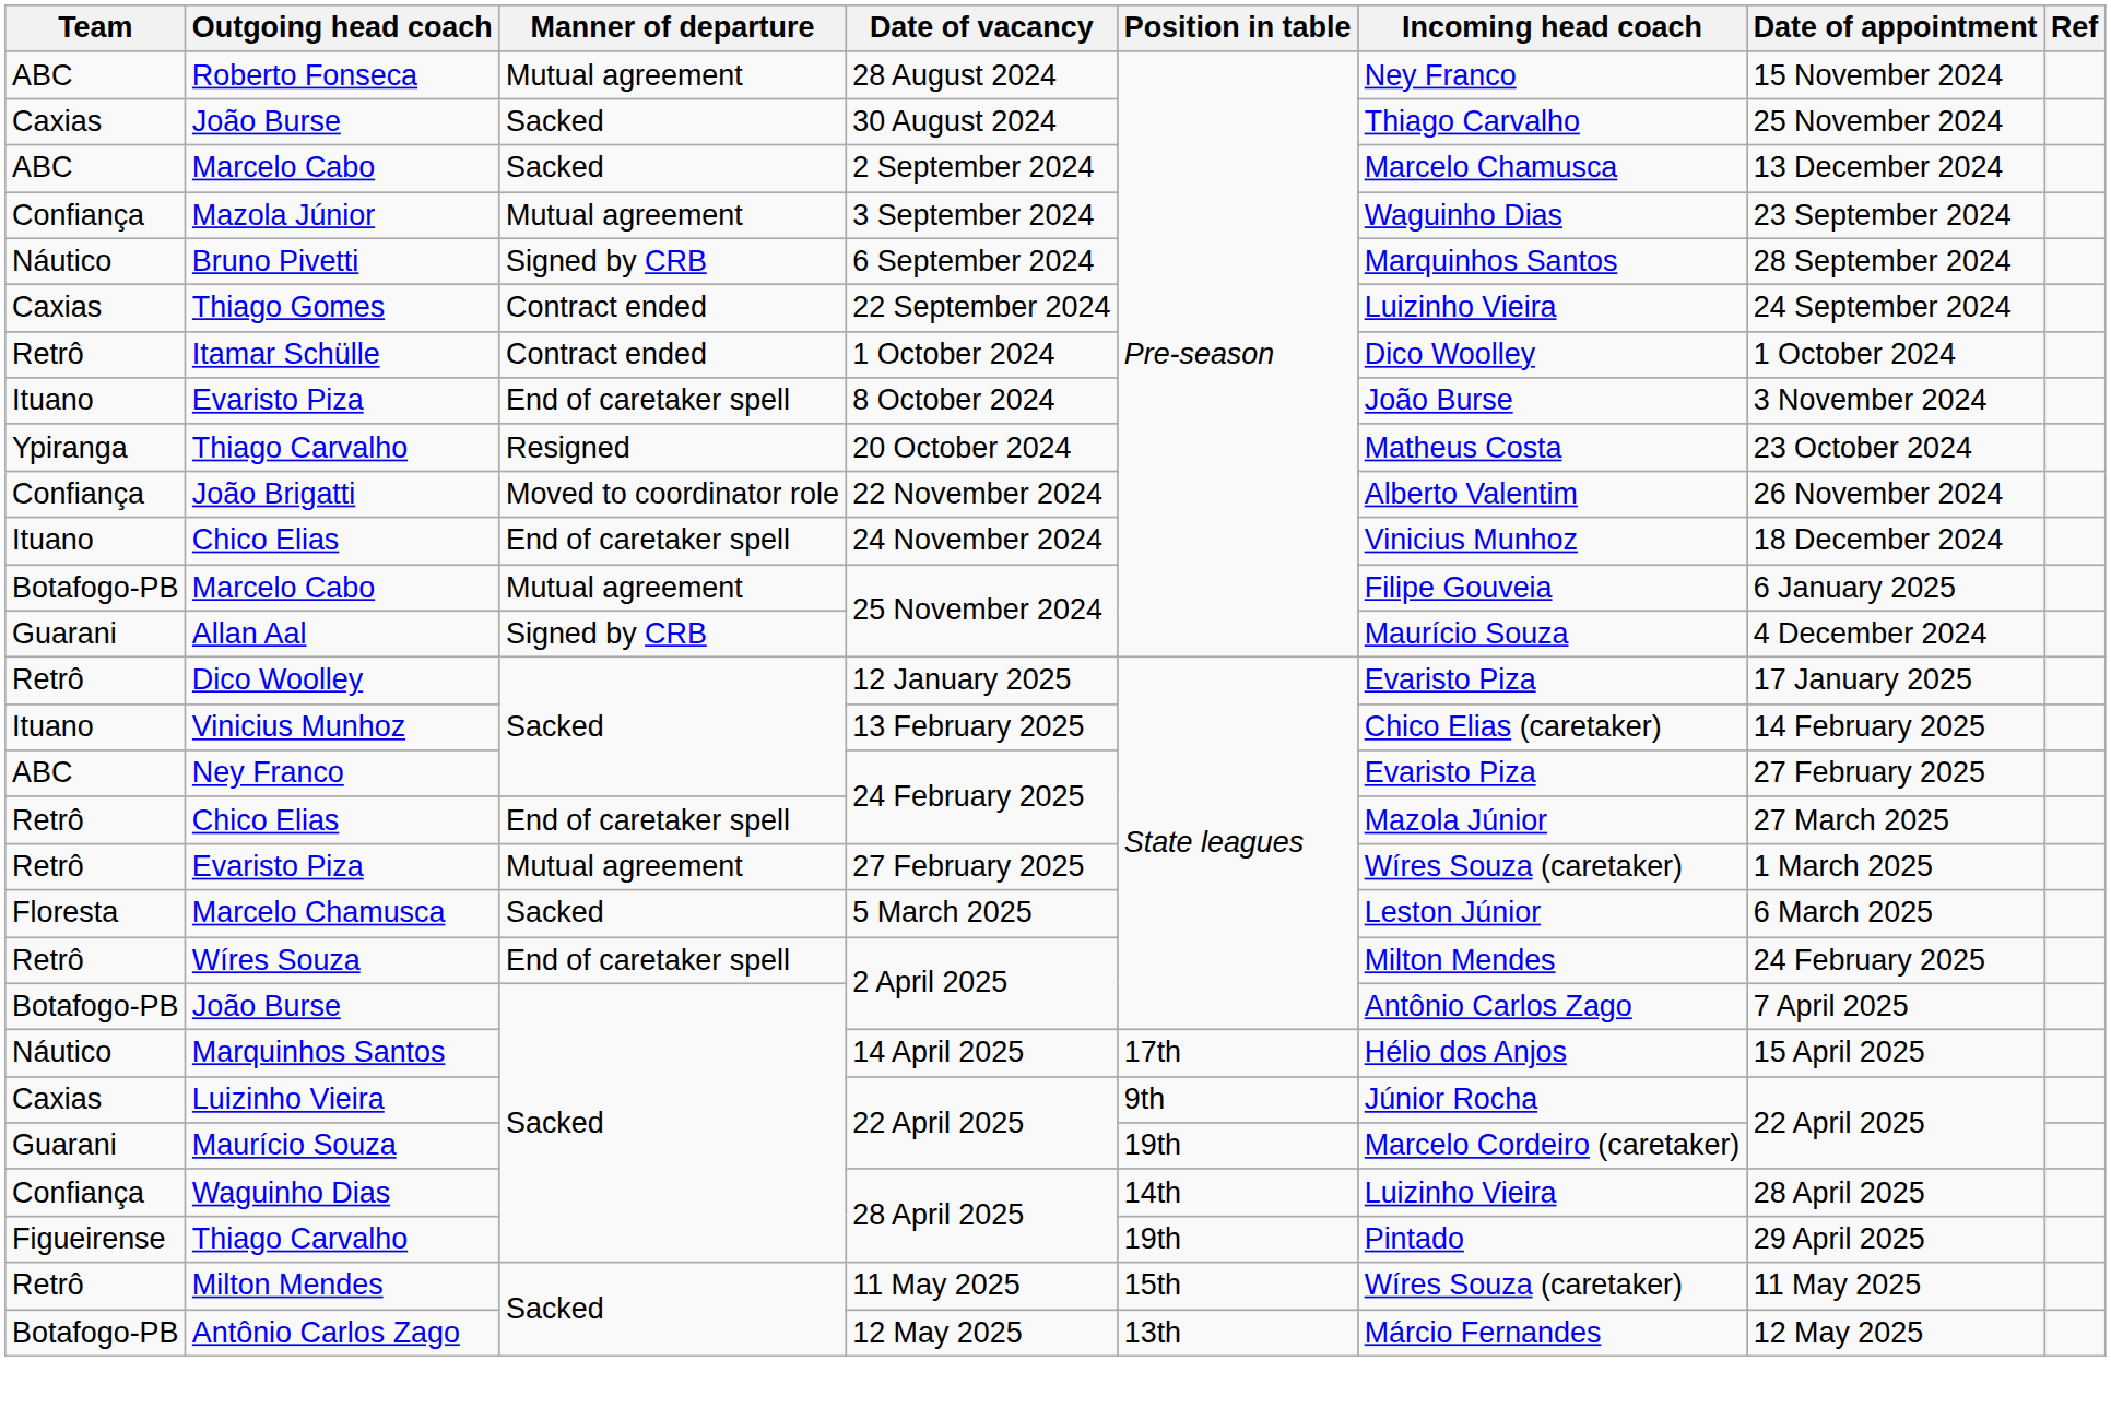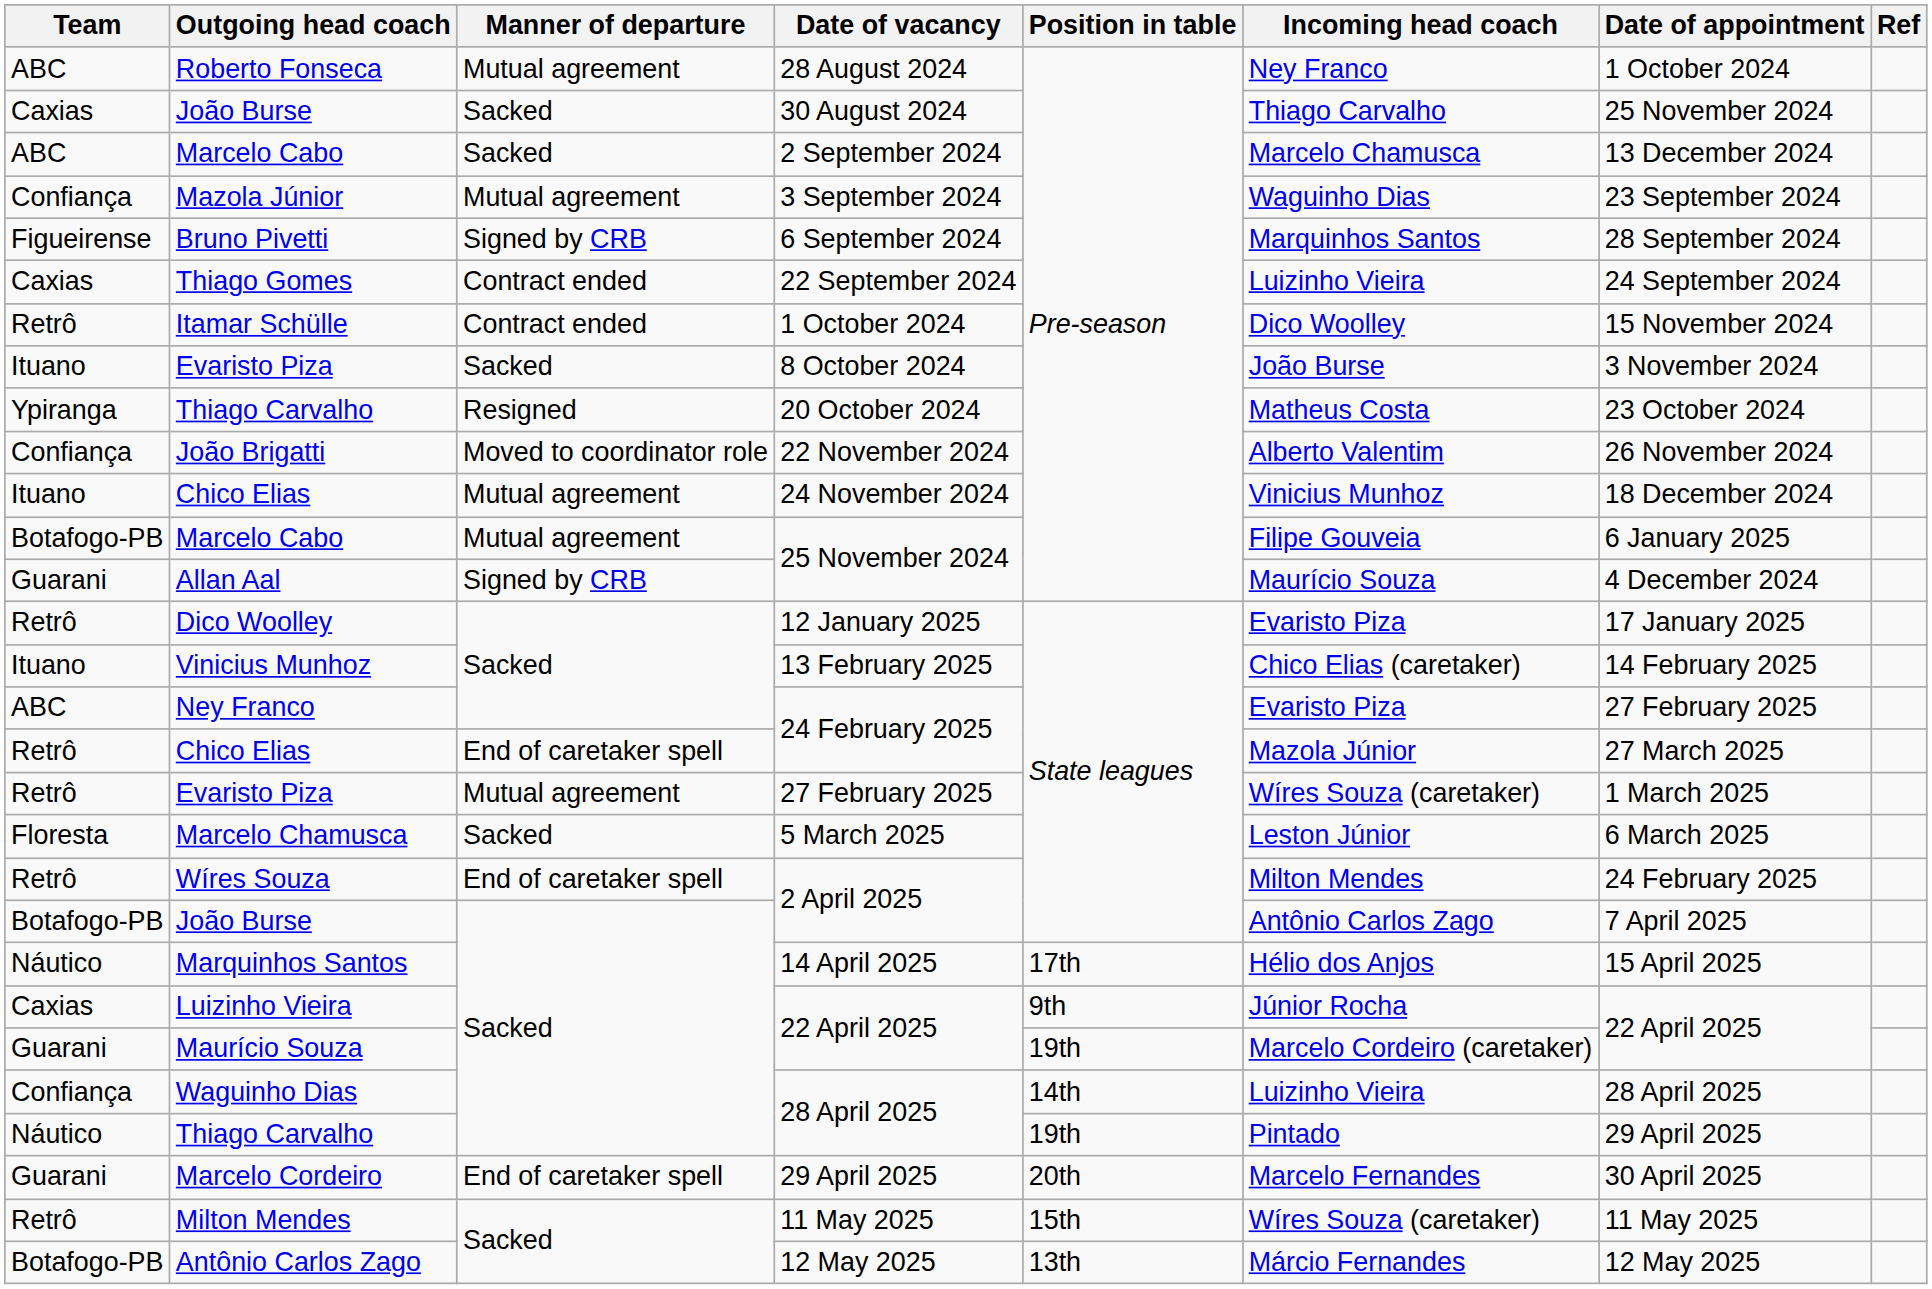 <table class="wikitable sortable">
 <tr>
 <th>Team</th>
 <th>Outgoing head coach</th>
 <th>Manner of departure</th>
 <th>Date of vacancy</th>
 <th>Position in table</th>
 <th>Incoming head coach</th>
 <th>Date of appointment</th>
 <th>Ref</th>
 </tr>
 <tr>
 <td>ABC</td>
 <td> <a href='#'>Roberto Fonseca</a></td>
 <td>Mutual agreement</td>
 <td>28 August 2024</td>
 <td rowspan=13><em>Pre-season</em></td>
 <td> <a href='#'>Ney Franco</a></td>
-<td>15 November 2024</td>
+<td>1 October 2024</td>
 <td></td>
 </tr>
 <tr>
 <td>Caxias</td>
 <td> <a href='#'>João Burse</a></td>
 <td>Sacked</td>
 <td>30 August 2024</td>
 <td> <a href='#'>Thiago Carvalho</a></td>
 <td>25 November 2024</td>
 <td></td>
 </tr>
 <tr>
 <td>ABC</td>
 <td> <a href='#'>Marcelo Cabo</a></td>
 <td>Sacked</td>
 <td>2 September 2024</td>
 <td> <a href='#'>Marcelo Chamusca</a></td>
 <td>13 December 2024</td>
 <td></td>
 </tr>
 <tr>
 <td>Confiança</td>
 <td> <a href='#'>Mazola Júnior</a></td>
 <td>Mutual agreement</td>
 <td>3 September 2024</td>
 <td> <a href='#'>Waguinho Dias</a></td>
 <td>23 September 2024</td>
 <td></td>
 </tr>
 <tr>
-<td>Náutico</td>
+<td>Figueirense</td>
 <td> <a href='#'>Bruno Pivetti</a></td>
 <td>Signed by <a href='#'>CRB</a></td>
 <td>6 September 2024</td>
 <td> <a href='#'>Marquinhos Santos</a></td>
 <td>28 September 2024</td>
 <td></td>
 </tr>
 <tr>
 <td>Caxias</td>
 <td> <a href='#'>Thiago Gomes</a></td>
 <td>Contract ended</td>
 <td>22 September 2024</td>
 <td> <a href='#'>Luizinho Vieira</a></td>
 <td>24 September 2024</td>
 <td></td>
 </tr>
 <tr>
 <td>Retrô</td>
 <td> <a href='#'>Itamar Schülle</a></td>
 <td>Contract ended</td>
 <td>1 October 2024</td>
 <td> <a href='#'>Dico Woolley</a></td>
-<td>1 October 2024</td>
+<td>15 November 2024</td>
 <td></td>
 </tr>
 <tr>
 <td>Ituano</td>
 <td> <a href='#'>Evaristo Piza</a></td>
-<td>End of caretaker spell</td>
+<td>Sacked</td>
 <td>8 October 2024</td>
 <td> <a href='#'>João Burse</a></td>
 <td>3 November 2024</td>
 <td></td>
 </tr>
 <tr>
 <td>Ypiranga</td>
 <td> <a href='#'>Thiago Carvalho</a></td>
 <td>Resigned</td>
 <td>20 October 2024</td>
 <td> <a href='#'>Matheus Costa</a></td>
 <td>23 October 2024</td>
 <td></td>
 </tr>
 <tr>
 <td>Confiança</td>
 <td> <a href='#'>João Brigatti</a></td>
 <td>Moved to coordinator role</td>
 <td>22 November 2024</td>
 <td> <a href='#'>Alberto Valentim</a></td>
 <td>26 November 2024</td>
 <td></td>
 </tr>
 <tr>
 <td>Ituano</td>
 <td> <a href='#'>Chico Elias</a></td>
-<td>End of caretaker spell</td>
+<td>Mutual agreement</td>
 <td>24 November 2024</td>
 <td> <a href='#'>Vinicius Munhoz</a></td>
 <td>18 December 2024</td>
 <td></td>
 </tr>
 <tr>
 <td>Botafogo-PB</td>
 <td> <a href='#'>Marcelo Cabo</a></td>
 <td>Mutual agreement</td>
 <td rowspan="2">25 November 2024</td>
 <td> <a href='#'>Filipe Gouveia</a></td>
 <td>6 January 2025</td>
 <td></td>
 </tr>
 <tr>
 <td>Guarani</td>
 <td> <a href='#'>Allan Aal</a></td>
 <td>Signed by <a href='#'>CRB</a></td>
 <td> <a href='#'>Maurício Souza</a></td>
 <td>4 December 2024</td>
 <td></td>
 </tr>
 <tr>
 <td>Retrô</td>
 <td> <a href='#'>Dico Woolley</a></td>
 <td rowspan="3">Sacked</td>
 <td>12 January 2025</td>
 <td rowspan="8"><em>State leagues</em></td>
 <td> <a href='#'>Evaristo Piza</a></td>
 <td>17 January 2025</td>
 <td></td>
 </tr>
 <tr>
 <td>Ituano</td>
 <td> <a href='#'>Vinicius Munhoz</a></td>
 <td>13 February 2025</td>
 <td> <a href='#'>Chico Elias</a> (caretaker)</td>
 <td>14 February 2025</td>
 <td></td>
 </tr>
 <tr>
 <td>ABC</td>
 <td> <a href='#'>Ney Franco</a></td>
 <td rowspan="2">24 February 2025</td>
 <td> <a href='#'>Evaristo Piza</a></td>
 <td>27 February 2025</td>
 <td></td>
 </tr>
 <tr>
 <td>Retrô</td>
 <td> <a href='#'>Chico Elias</a></td>
 <td>End of caretaker spell</td>
 <td> <a href='#'>Mazola Júnior</a></td>
 <td>27 March 2025</td>
 <td></td>
 </tr>
 <tr>
 <td>Retrô</td>
 <td> <a href='#'>Evaristo Piza</a></td>
 <td>Mutual agreement</td>
 <td>27 February 2025</td>
 <td> <a href='#'>Wíres Souza</a> (caretaker)</td>
 <td>1 March 2025</td>
 <td></td>
 </tr>
 <tr>
 <td>Floresta</td>
 <td> <a href='#'>Marcelo Chamusca</a></td>
 <td>Sacked</td>
 <td>5 March 2025</td>
 <td> <a href='#'>Leston Júnior</a></td>
 <td>6 March 2025</td>
 <td></td>
 </tr>
 <tr>
 <td>Retrô</td>
 <td> <a href='#'>Wíres Souza</a></td>
 <td>End of caretaker spell</td>
 <td rowspan="2">2 April 2025</td>
 <td> <a href='#'>Milton Mendes</a></td>
 <td>24 February 2025</td>
 <td></td>
 </tr>
 <tr>
 <td>Botafogo-PB</td>
 <td> <a href='#'>João Burse</a></td>
 <td rowspan="6">Sacked</td>
 <td> <a href='#'>Antônio Carlos Zago</a></td>
 <td>7 April 2025</td>
 <td></td>
 </tr>
 <tr>
 <td>Náutico</td>
 <td> <a href='#'>Marquinhos Santos</a></td>
 <td>14 April 2025</td>
 <td>17th</td>
 <td> <a href='#'>Hélio dos Anjos</a></td>
 <td>15 April 2025</td>
 <td></td>
 </tr>
 <tr>
 <td>Caxias</td>
 <td> <a href='#'>Luizinho Vieira</a></td>
 <td rowspan="2">22 April 2025</td>
 <td>9th</td>
 <td> <a href='#'>Júnior Rocha</a></td>
 <td rowspan="2">22 April 2025</td>
 <td></td>
 </tr>
 <tr>
 <td>Guarani</td>
 <td> <a href='#'>Maurício Souza</a></td>
 <td>19th</td>
 <td> <a href='#'>Marcelo Cordeiro</a> (caretaker)</td>
 <td></td>
 </tr>
 <tr>
 <td>Confiança</td>
 <td> <a href='#'>Waguinho Dias</a></td>
 <td rowspan="2">28 April 2025</td>
 <td>14th</td>
 <td> <a href='#'>Luizinho Vieira</a></td>
 <td>28 April 2025</td>
 <td></td>
 </tr>
 <tr>
-<td>Figueirense</td>
+<td>Náutico</td>
 <td> <a href='#'>Thiago Carvalho</a></td>
 <td>19th</td>
 <td> <a href='#'>Pintado</a></td>
 <td>29 April 2025</td>
+<td></td>
+</tr>
+<tr>
+<td>Guarani</td>
+<td> <a href='#'>Marcelo Cordeiro</a></td>
+<td>End of caretaker spell</td>
+<td>29 April 2025</td>
+<td>20th</td>
+<td> <a href='#'>Marcelo Fernandes</a></td>
+<td>30 April 2025</td>
 <td></td>
 </tr>
 <tr>
 <td>Retrô</td>
 <td> <a href='#'>Milton Mendes</a></td>
 <td rowspan="2">Sacked</td>
 <td>11 May 2025</td>
 <td>15th</td>
 <td> <a href='#'>Wíres Souza</a> (caretaker)</td>
 <td>11 May 2025</td>
 <td></td>
 </tr>
 <tr>
 <td>Botafogo-PB</td>
 <td> <a href='#'>Antônio Carlos Zago</a></td>
 <td>12 May 2025</td>
 <td>13th</td>
 <td> <a href='#'>Márcio Fernandes</a></td>
 <td>12 May 2025</td>
 <td></td>
 </tr>
 </table>
